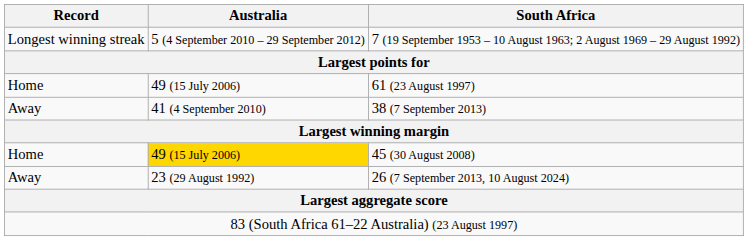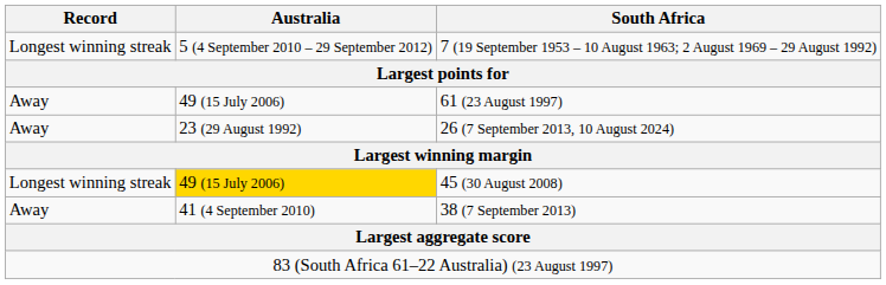 <table class="wikitable">
 <tr>
 <th>Record</th>
 <th>Australia</th>
 <th>South Africa</th>
 </tr>
 <tr>
 <td>Longest winning streak</td>
 <td>5 <small>(4 September 2010 – 29 September 2012)</small></td>
 <td>7 <small>(19 September 1953 – 10 August 1963; 2 August 1969 – 29 August 1992)</small></td>
 </tr>
 <tr>
 <th colspan=3 align=center>Largest points for</th>
 </tr>
 <tr>
-<td>Home</td>
+<td>Away</td>
 <td>49 <small>(15 July 2006)</small></td>
 <td>61 <small>(23 August 1997)</small></td>
 </tr>
 <tr>
 <td>Away</td>
-<td>41 <small>(4 September 2010)</small></td>
-<td>38 <small>(7 September 2013)</small></td>
+<td>23 <small>(29 August 1992)</small></td>
+<td>26 <small>(7 September 2013, 10 August 2024)</small></td>
 </tr>
 <tr>
 <th colspan=3 align=center>Largest winning margin</th>
 </tr>
 <tr>
-<td>Home</td>
+<td>Longest winning streak</td>
 <td style="background: gold;">49 <small>(15 July 2006)</small></td>
 <td>45 <small>(30 August 2008)</small></td>
 </tr>
 <tr>
 <td>Away</td>
-<td>23 <small>(29 August 1992)</small></td>
-<td>26 <small>(7 September 2013, 10 August 2024)</small></td>
+<td>41 <small>(4 September 2010)</small></td>
+<td>38 <small>(7 September 2013)</small></td>
 </tr>
 <tr>
 <th colspan=3 align=center>Largest aggregate score</th>
 </tr>
 <tr>
 <td colspan=3 align=center>83 (South Africa 61–22 Australia) <small>(23 August 1997)</small></td>
 </tr>
 </table>
